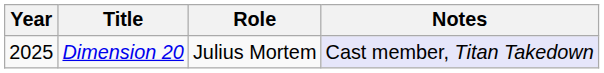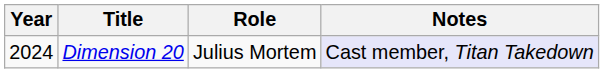 <table class="wikitable sortable">
 <tr>
 <th>Year</th>
 <th>Title</th>
 <th>Role</th>
 <th class="unsortable">Notes</th>
 </tr>
 <tr>
-<td>2025</td>
+<td>2024</td>
 <td><em><a href='#'>Dimension 20</a></em></td>
 <td>Julius Mortem</td>
 <td style="background: lavender;">Cast member, <em>Titan Takedown</em></td>
 </tr>
 </table>
